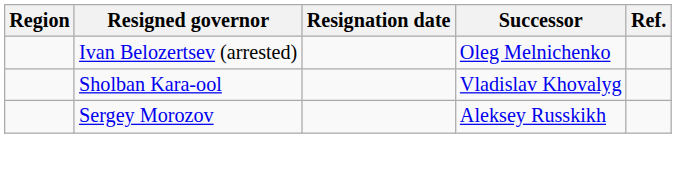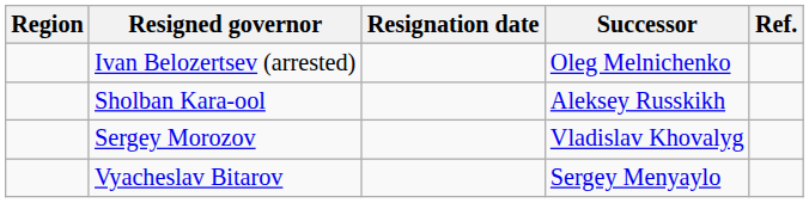 <table class="wikitable" style="text-align:left">
 <tr>
 <th>Region</th>
 <th>Resigned governor</th>
 <th>Resignation date</th>
 <th>Successor</th>
 <th>Ref.</th>
 </tr>
 <tr>
 <td></td>
 <td><a href='#'>Ivan Belozertsev</a> (arrested)</td>
 <td></td>
 <td><a href='#'>Oleg Melnichenko</a></td>
 <td></td>
 </tr>
 <tr>
 <td></td>
 <td><a href='#'>Sholban Kara-ool</a></td>
 <td></td>
-<td><a href='#'>Vladislav Khovalyg</a></td>
+<td><a href='#'>Aleksey Russkikh</a></td>
 <td></td>
 </tr>
 <tr>
 <td></td>
 <td><a href='#'>Sergey Morozov</a></td>
 <td></td>
-<td><a href='#'>Aleksey Russkikh</a></td>
+<td><a href='#'>Vladislav Khovalyg</a></td>
+<td></td>
+</tr>
+<tr>
+<td></td>
+<td><a href='#'>Vyacheslav Bitarov</a></td>
+<td></td>
+<td><a href='#'>Sergey Menyaylo</a></td>
 <td></td>
 </tr>
 </table>
